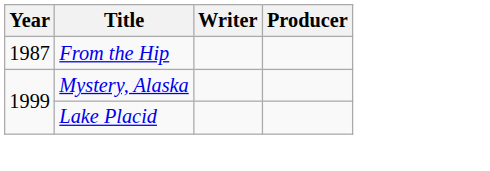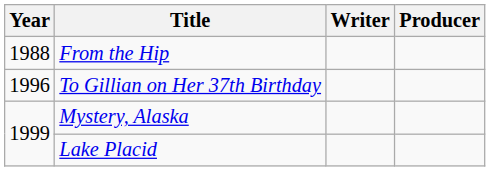 <table class="wikitable">
 <tr>
 <th>Year</th>
 <th>Title</th>
 <th>Writer</th>
 <th>Producer</th>
 </tr>
 <tr>
-<td>1987</td>
+<td>1988</td>
 <td><em><a href='#'>From the Hip</a></em></td>
+<td></td>
+<td></td>
+</tr>
+<tr>
+<td>1996</td>
+<td><em><a href='#'>To Gillian on Her 37th Birthday</a></em></td>
 <td></td>
 <td></td>
 </tr>
 <tr>
 <td rowspan=2>1999</td>
 <td><em><a href='#'>Mystery, Alaska</a></em></td>
 <td></td>
 <td></td>
 </tr>
 <tr>
 <td><em><a href='#'>Lake Placid</a></em></td>
 <td></td>
 <td></td>
 </tr>
 </table>
